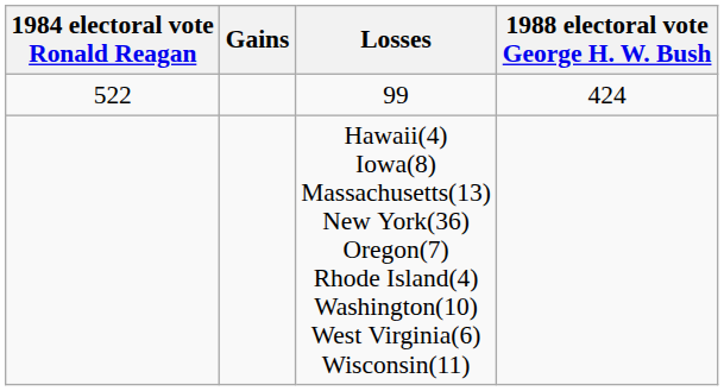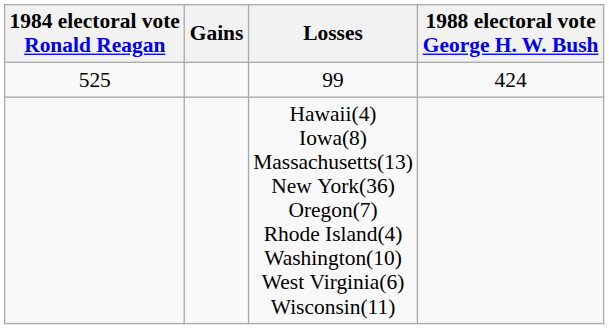 <table class="wikitable" style="text-align:center">
 <tr>
 <th>1984 electoral vote<br><a href='#'>Ronald Reagan</a></th>
 <th>Gains</th>
 <th>Losses</th>
 <th>1988 electoral vote<br><a href='#'>George H. W. Bush</a></th>
 </tr>
 <tr>
-<td>522</td>
+<td>525</td>
 <td></td>
 <td> 99</td>
 <td>424</td>
 </tr>
 <tr>
 <td></td>
 <td></td>
 <td>Hawaii(4)<br>Iowa(8)<br>Massachusetts(13)<br>New York(36)<br>Oregon(7)<br>Rhode Island(4)<br>Washington(10)<br>West Virginia(6)<br>Wisconsin(11)</td>
 <td></td>
 </tr>
 </table>
